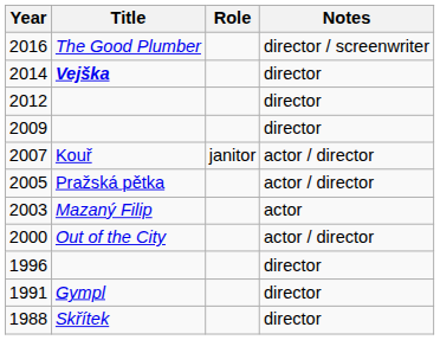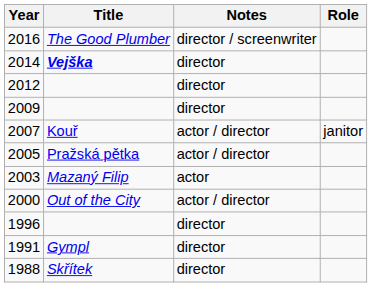 <table class="wikitable sortable">
 <tr>
 <th>Year</th>
 <th>Title</th>
+<th class="unsortable">Notes</th>
 <th>Role</th>
-<th class="unsortable">Notes</th>
 </tr>
 <tr>
 <td>2016</td>
 <td><em><a href='#'>The Good Plumber</a></em></td>
+<td>director / screenwriter</td>
 <td></td>
-<td>director / screenwriter</td>
 </tr>
 <tr>
 <td>2014</td>
 <td><strong><em><a href='#'>Vejška</a></em></strong></td>
+<td>director</td>
 <td></td>
-<td>director</td>
 </tr>
 <tr>
 <td>2012</td>
 <td><em></em></td>
+<td>director</td>
 <td></td>
-<td>director</td>
 </tr>
 <tr>
 <td>2009</td>
 <td><em></em></td>
+<td>director</td>
 <td></td>
-<td>director</td>
 </tr>
 <tr>
 <td>2007</td>
 <td></em><a href='#'>Kouř</a><em></td>
+<td>actor / director</td>
 <td>janitor</td>
-<td>actor / director</td>
 </tr>
 <tr>
 <td>2005</td>
 <td></em><a href='#'>Pražská pětka</a><em></td>
+<td>actor / director</td>
 <td></td>
-<td>actor / director</td>
 </tr>
 <tr>
 <td>2003</td>
 <td><em><a href='#'>Mazaný Filip</a></em></td>
+<td>actor</td>
 <td></td>
-<td>actor</td>
 </tr>
 <tr>
 <td>2000</td>
 <td><em><a href='#'>Out of the City</a></em></td>
+<td>actor / director</td>
 <td></td>
-<td>actor / director</td>
 </tr>
 <tr>
 <td>1996</td>
 <td><em></td>
+<td>director</td>
 <td></td>
-<td>director</td>
 </tr>
 <tr>
 <td>1991</td>
 <td><em><a href='#'>Gympl</a></em></td>
+<td>director</td>
 <td></td>
-<td>director</td>
 </tr>
 <tr>
 <td>1988</td>
 <td><em><a href='#'>Skřítek</a></em></td>
+<td>director</td>
 <td></td>
-<td>director</td>
 </tr>
 </table>
